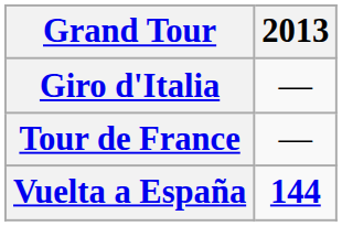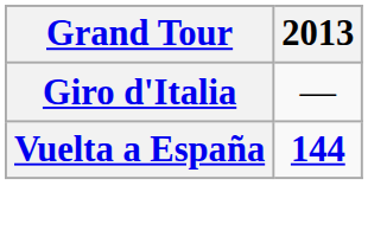 <table class="wikitable plainrowheaders">
 <tr>
 <th scope="col"><a href='#'>Grand Tour</a></th>
 <th scope="col">2013</th>
 </tr>
 <tr style="text-align:center;">
 <th scope="row"> <a href='#'>Giro d'Italia</a></th>
 <td>—</td>
 </tr>
 <tr style="text-align:center;">
-<th scope="row"> <a href='#'>Tour de France</a></th>
-<td>—</td>
-</tr>
-<tr style="text-align:center;">
 <th scope="row"> <a href='#'>Vuelta a España</a></th>
 <td style="text-align:center;"><strong><a href='#'>144</a></strong></td>
 </tr>
 </table>
